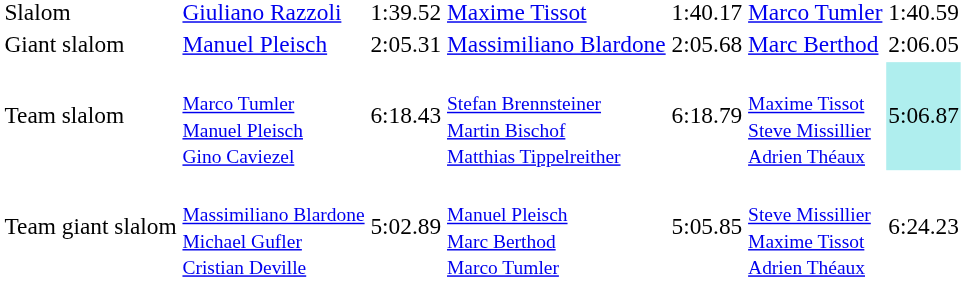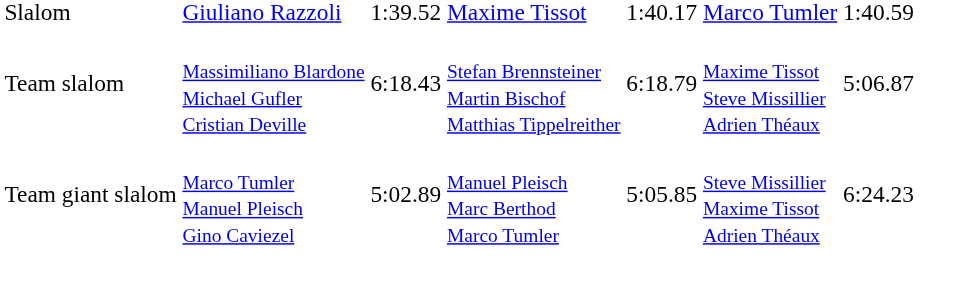 <table>
 <tr>
 <td>Slalom</td>
 <td><a href='#'>Giuliano Razzoli</a><br></td>
 <td>1:39.52</td>
 <td><a href='#'>Maxime Tissot</a><br></td>
 <td>1:40.17</td>
 <td><a href='#'>Marco Tumler</a><br></td>
 <td>1:40.59</td>
 </tr>
 <tr>
-<td>Giant slalom</td>
-<td><a href='#'>Manuel Pleisch</a><br></td>
-<td>2:05.31</td>
-<td><a href='#'>Massimiliano Blardone</a><br></td>
-<td>2:05.68</td>
-<td><a href='#'>Marc Berthod</a><br></td>
-<td>2:06.05</td>
-</tr>
-<tr>
 <td>Team slalom</td>
-<td><br><small><a href='#'>Marco Tumler</a><br><a href='#'>Manuel Pleisch</a><br><a href='#'>Gino Caviezel</a></small></td>
+<td><br><small><a href='#'>Massimiliano Blardone</a><br><a href='#'>Michael Gufler</a><br><a href='#'>Cristian Deville</a></small></td>
 <td>6:18.43</td>
 <td><br><small><a href='#'>Stefan Brennsteiner</a><br><a href='#'>Martin Bischof</a><br><a href='#'>Matthias Tippelreither</a></small></td>
 <td>6:18.79</td>
 <td><br><small><a href='#'>Maxime Tissot</a><br><a href='#'>Steve Missillier</a><br><a href='#'>Adrien Théaux</a></small></td>
-<td style="background: paleturquoise;">5:06.87</td>
+<td>5:06.87</td>
 </tr>
 <tr>
 <td>Team giant slalom</td>
-<td><br><small><a href='#'>Massimiliano Blardone</a><br><a href='#'>Michael Gufler</a><br><a href='#'>Cristian Deville</a></small></td>
+<td><br><small><a href='#'>Marco Tumler</a><br><a href='#'>Manuel Pleisch</a><br><a href='#'>Gino Caviezel</a></small></td>
 <td>5:02.89</td>
 <td><br><small><a href='#'>Manuel Pleisch</a><br><a href='#'>Marc Berthod</a><br><a href='#'>Marco Tumler</a></small></td>
 <td>5:05.85</td>
 <td><br><small><a href='#'>Steve Missillier</a><br><a href='#'>Maxime Tissot</a><br><a href='#'>Adrien Théaux</a></small></td>
 <td>6:24.23</td>
 </tr>
 </table>
